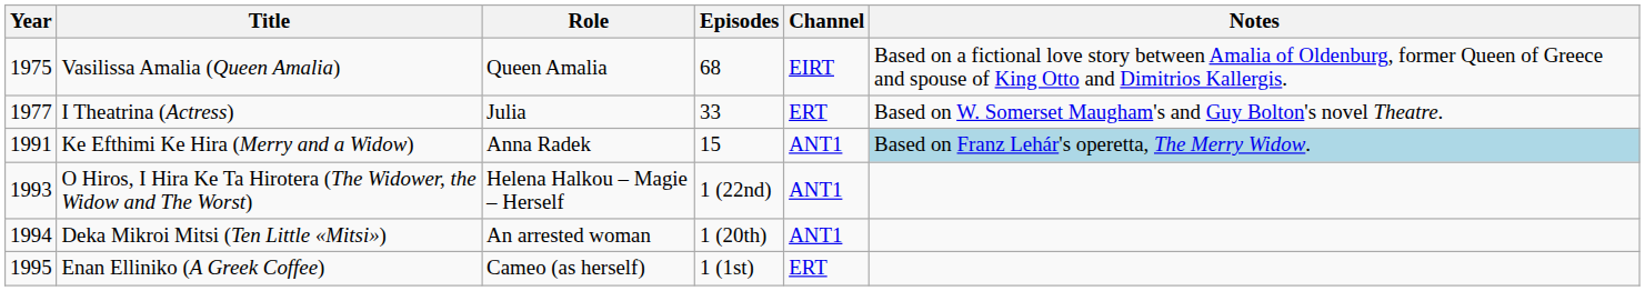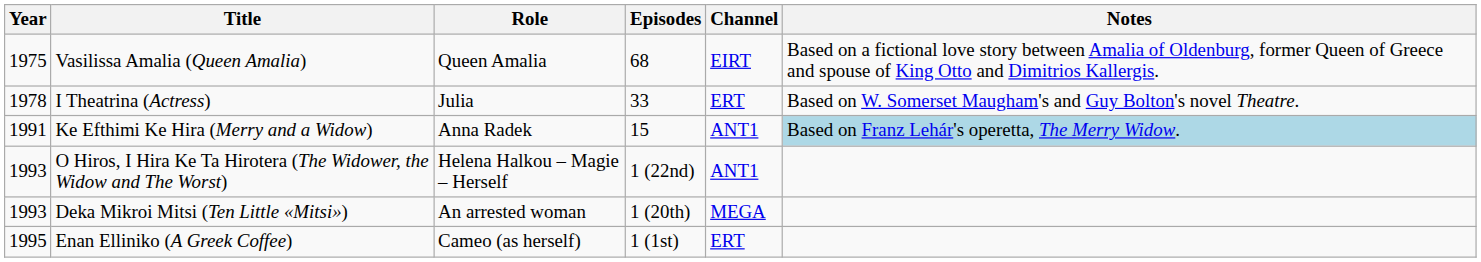 <table class="wikitable">
 <tr>
 <th>Year</th>
 <th>Title</th>
 <th>Role</th>
 <th>Episodes</th>
 <th>Channel</th>
 <th>Notes</th>
 </tr>
 <tr>
 <td>1975</td>
 <td>Vasilissa Amalia (<em>Queen Amalia</em>)</td>
 <td>Queen Amalia</td>
 <td>68</td>
 <td><a href='#'>EIRT</a></td>
 <td>Based on a fictional love story between <a href='#'>Amalia of Oldenburg</a>, former Queen of Greece and spouse of <a href='#'>King Otto</a> and <a href='#'>Dimitrios Kallergis</a>.</td>
 </tr>
 <tr>
-<td>1977</td>
+<td>1978</td>
 <td>I Theatrina (<em>Actress</em>)</td>
 <td>Julia</td>
 <td>33</td>
 <td><a href='#'>ERT</a></td>
 <td>Based on <a href='#'>W. Somerset Maugham</a>'s and <a href='#'>Guy Bolton</a>'s novel <em>Theatre</em>.</td>
 </tr>
 <tr>
 <td>1991</td>
 <td>Ke Efthimi Ke Hira (<em>Merry and a Widow</em>)</td>
 <td>Anna Radek</td>
 <td>15</td>
 <td><a href='#'>ΑΝΤ1</a></td>
 <td style="background: lightblue;">Based on <a href='#'>Franz Lehár</a>'s operetta, <em> <a href='#'>The Merry Widow</a></em>.</td>
 </tr>
 <tr>
 <td>1993</td>
 <td>O Hiros, I Hira Ke Ta Hirotera (<em>The Widower, the Widow and The Worst</em>)</td>
 <td>Helena Halkou – Magie – Herself</td>
 <td>1 (22nd)</td>
 <td><a href='#'>ΑΝΤ1</a></td>
 <td></td>
 </tr>
 <tr>
-<td>1994</td>
+<td>1993</td>
 <td>Deka Mikroi Mitsi (<em>Ten Little «Mitsi»</em>)</td>
 <td>An arrested woman</td>
 <td>1 (20th)</td>
-<td><a href='#'>ΑΝΤ1</a></td>
+<td><a href='#'>MEGA</a></td>
 <td></td>
 </tr>
 <tr>
 <td>1995</td>
 <td>Enan Elliniko (<em>A Greek Coffee</em>)</td>
 <td>Cameo (as herself)</td>
 <td>1 (1st)</td>
 <td><a href='#'>ERT</a></td>
 <td></td>
 </tr>
 </table>
